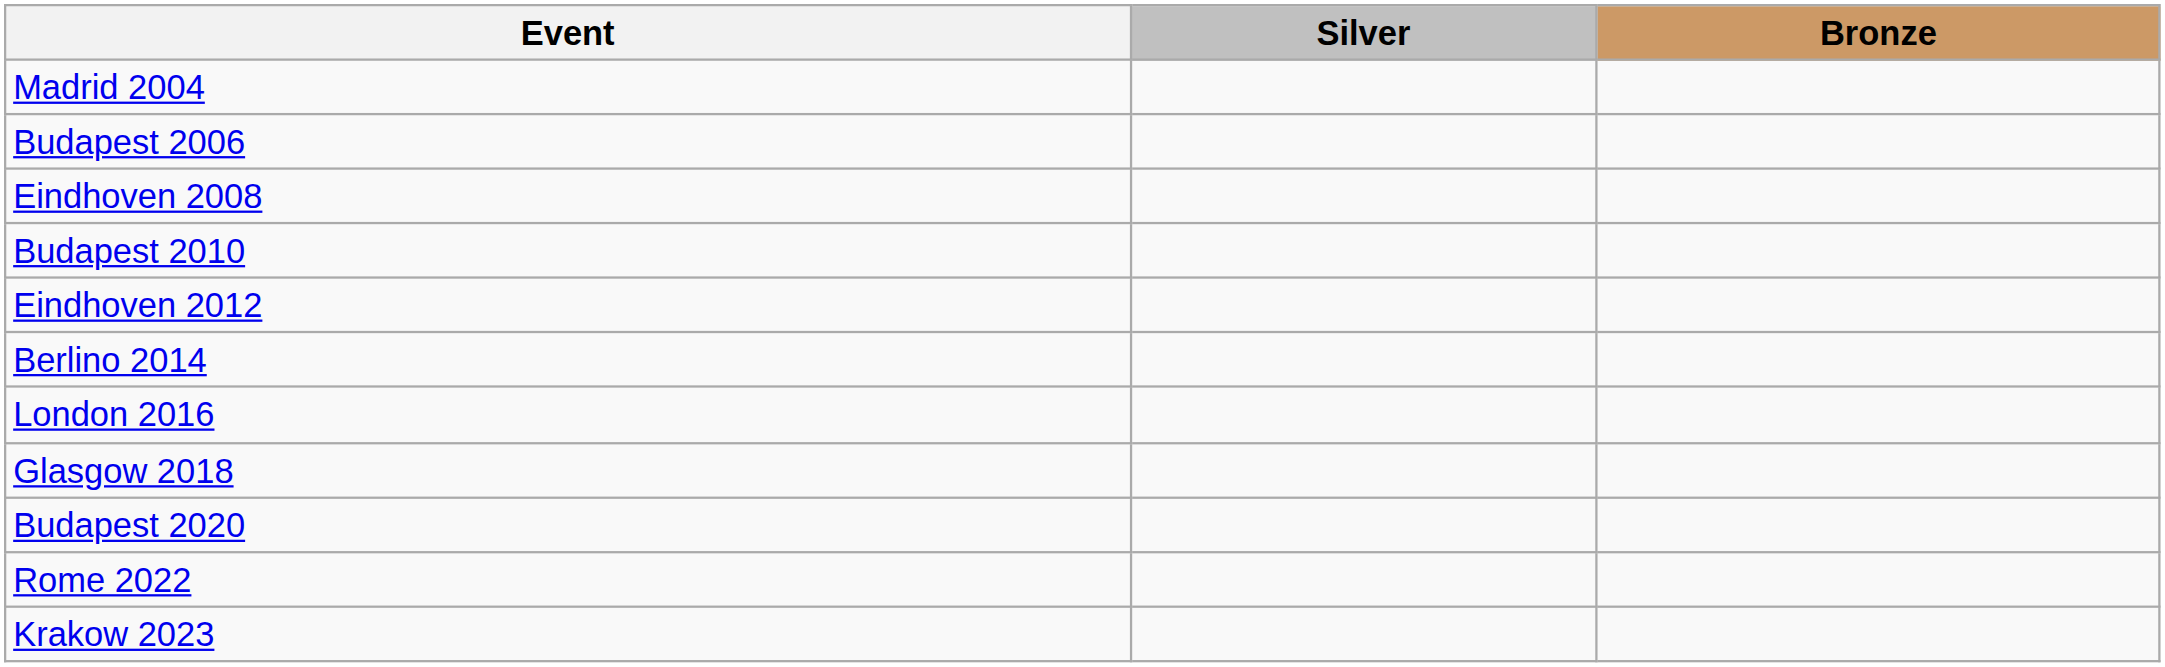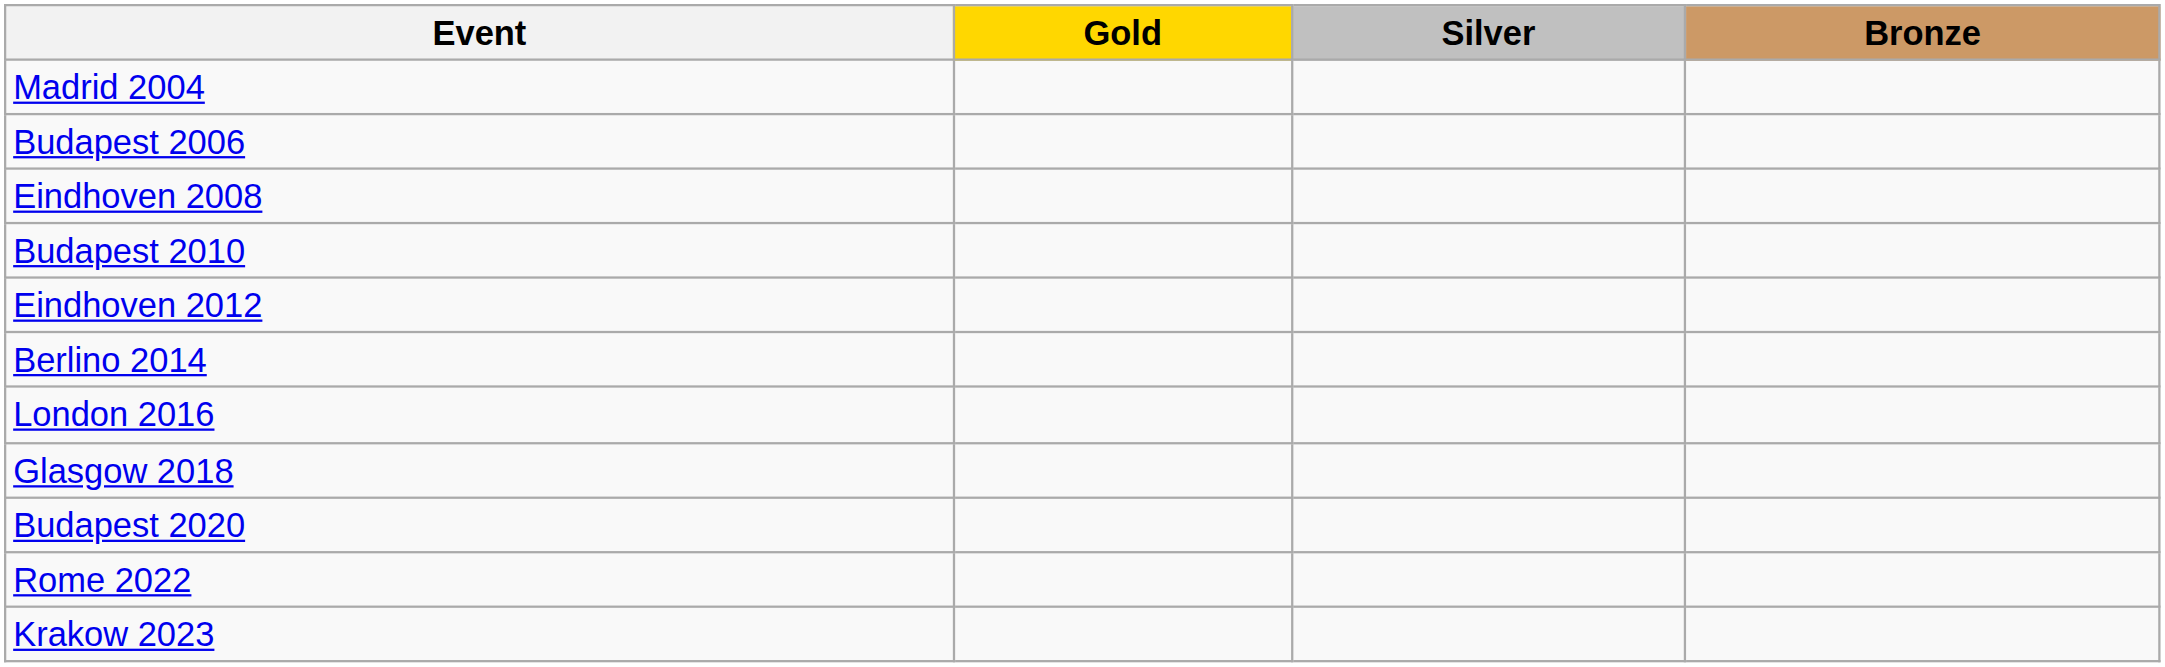 <table class="wikitable" width=60% style="font-size:95%; text-align:left;">
 <tr>
 <th>Event</th>
+<td align=center bgcolor=gold><strong>Gold</strong></td>
 <td align=center bgcolor=silver><strong>Silver</strong></td>
 <td align=center bgcolor=cc9966><strong>Bronze</strong></td>
 </tr>
 <tr ----bgcolor="#efefef">
 <td><a href='#'>Madrid 2004</a></td>
 <td></td>
 <td></td>
+<td></td>
 </tr>
 <tr>
 <td><a href='#'>Budapest 2006</a></td>
+<td></td>
 <td></td>
 <td></td>
 </tr>
 <tr ----bgcolor="#efefef">
 <td><a href='#'>Eindhoven 2008</a></td>
 <td></td>
 <td></td>
+<td></td>
 </tr>
 <tr>
 <td><a href='#'>Budapest 2010</a></td>
+<td></td>
 <td></td>
 <td></td>
 </tr>
 <tr ----bgcolor="#efefef">
 <td><a href='#'>Eindhoven 2012</a></td>
 <td></td>
 <td></td>
+<td></td>
 </tr>
 <tr>
 <td><a href='#'>Berlino 2014</a></td>
+<td></td>
 <td></td>
 <td></td>
 </tr>
 <tr ----bgcolor="#efefef">
 <td><a href='#'>London 2016</a></td>
 <td></td>
 <td></td>
+<td></td>
 </tr>
 <tr>
 <td><a href='#'>Glasgow 2018</a></td>
+<td></td>
 <td></td>
 <td></td>
 </tr>
 <tr>
 <td><a href='#'>Budapest 2020</a></td>
 <td></td>
 <td></td>
+<td></td>
 </tr>
 <tr>
 <td><a href='#'>Rome 2022</a></td>
+<td></td>
 <td></td>
 <td></td>
 </tr>
 <tr>
 <td><a href='#'>Krakow 2023</a></td>
 <td></td>
 <td></td>
+<td></td>
 </tr>
 </table>
